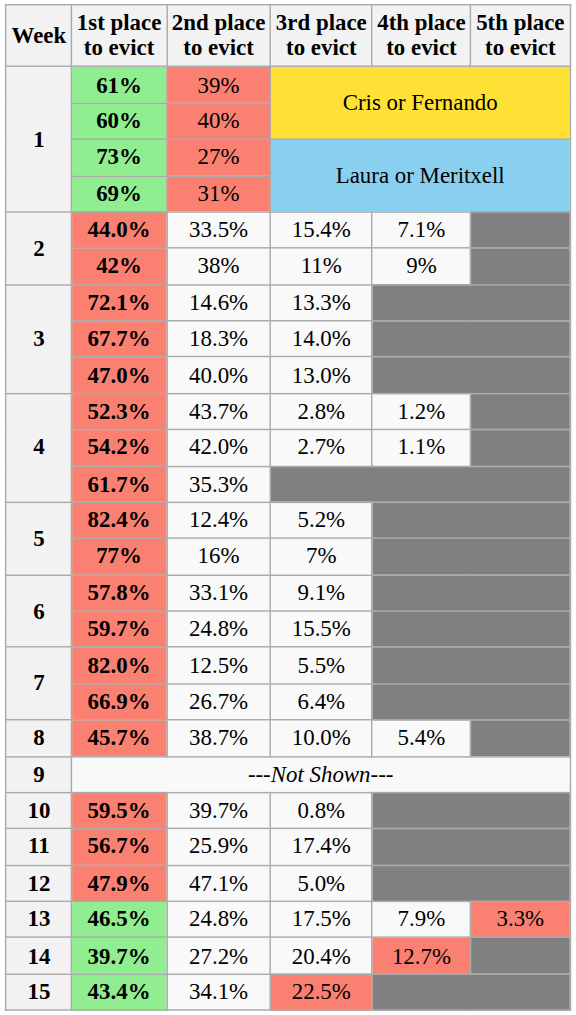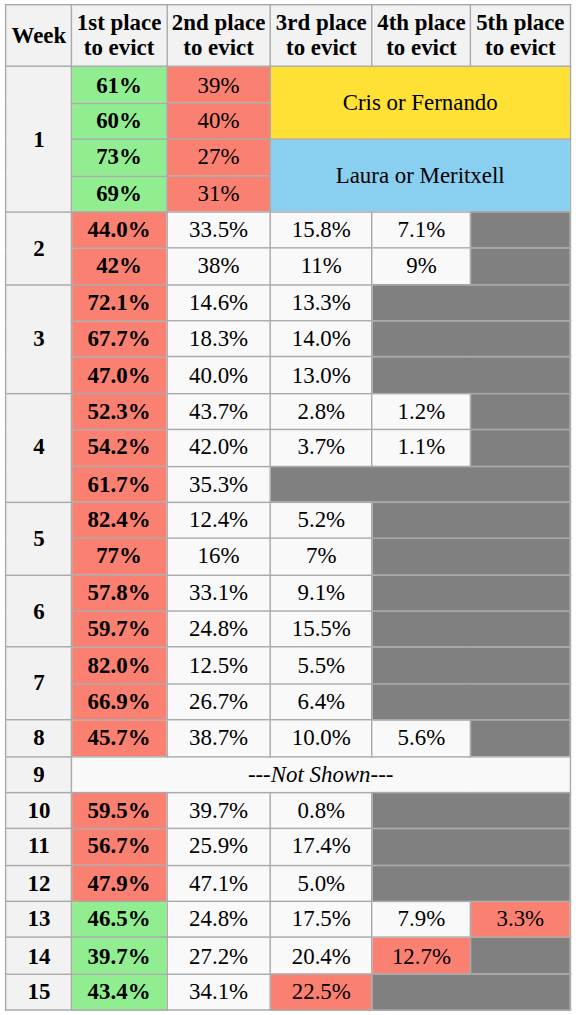 <table class="wikitable" style="margin:1em auto; text-align:center">
 <tr>
 <th>Week</th>
 <th>1st place<br>to evict</th>
 <th>2nd place<br>to evict</th>
 <th>3rd place<br>to evict</th>
 <th>4th place<br>to evict</th>
 <th>5th place<br>to evict</th>
 </tr>
 <tr>
 <th rowspan=4>1</th>
 <td bgcolor="lightgreen"><strong>61%</strong></td>
 <td bgcolor="#fa8072">39%</td>
 <td bgcolor="#FFE135" rowspan=2 colspan=3>Cris or Fernando</td>
 </tr>
 <tr>
 <td bgcolor="lightgreen"><strong>60%</strong></td>
 <td bgcolor="#fa8072">40%</td>
 </tr>
 <tr>
 <td bgcolor="lightgreen"><strong>73%</strong></td>
 <td bgcolor="#fa8072">27%</td>
 <td bgcolor="#89CFF0" rowspan=2 colspan=3>Laura or Meritxell</td>
 </tr>
 <tr>
 <td bgcolor="lightgreen"><strong>69%</strong></td>
 <td bgcolor="#fa8072">31%</td>
 </tr>
 <tr>
 <th rowspan=2>2</th>
 <td bgcolor="#fa8072"><strong>44.0%</strong></td>
 <td>33.5%</td>
-<td>15.4%</td>
+<td>15.8%</td>
 <td>7.1%</td>
 <td bgcolor="grey"></td>
 </tr>
 <tr>
 <td bgcolor="#fa8072"><strong>42%</strong></td>
 <td>38%</td>
 <td>11%</td>
 <td>9%</td>
 <td bgcolor="grey"></td>
 </tr>
 <tr>
 <th rowspan=3>3</th>
 <td bgcolor="#fa8072"><strong>72.1%</strong></td>
 <td>14.6%</td>
 <td>13.3%</td>
 <td colspan=2 bgcolor="grey"></td>
 </tr>
 <tr>
 <td bgcolor="#fa8072"><strong>67.7%</strong></td>
 <td>18.3%</td>
 <td>14.0%</td>
 <td colspan=2 bgcolor="grey"></td>
 </tr>
 <tr>
 <td bgcolor="#fa8072"><strong>47.0%</strong></td>
 <td>40.0%</td>
 <td>13.0%</td>
 <td colspan=2 bgcolor="grey"></td>
 </tr>
 <tr>
 <th rowspan=3>4</th>
 <td bgcolor="#fa8072"><strong>52.3%</strong></td>
 <td>43.7%</td>
 <td>2.8%</td>
 <td>1.2%</td>
 <td bgcolor="grey"></td>
 </tr>
 <tr>
 <td bgcolor="#fa8072"><strong>54.2%</strong></td>
 <td>42.0%</td>
-<td>2.7%</td>
+<td>3.7%</td>
 <td>1.1%</td>
 <td bgcolor="grey"></td>
 </tr>
 <tr>
 <td bgcolor="#fa8072"><strong>61.7%</strong></td>
 <td>35.3%</td>
 <td bgcolor="grey" colspan=3></td>
 </tr>
 <tr>
 <th rowspan=2>5</th>
 <td bgcolor="#fa8072"><strong>82.4%</strong></td>
 <td>12.4%</td>
 <td>5.2%</td>
 <td colspan=2 bgcolor="grey"></td>
 </tr>
 <tr>
 <td bgcolor="#fa8072"><strong>77%</strong></td>
 <td>16%</td>
 <td>7%</td>
 <td colspan=2 bgcolor="grey"></td>
 </tr>
 <tr>
 <th rowspan=2>6</th>
 <td bgcolor="#fa8072"><strong>57.8%</strong></td>
 <td>33.1%</td>
 <td>9.1%</td>
 <td colspan=2 bgcolor="grey"></td>
 </tr>
 <tr>
 <td bgcolor="#fa8072"><strong>59.7%</strong></td>
 <td>24.8%</td>
 <td>15.5%</td>
 <td colspan=2 bgcolor="grey"></td>
 </tr>
 <tr>
 <th rowspan=2>7</th>
 <td bgcolor="#fa8072"><strong>82.0%</strong></td>
 <td>12.5%</td>
 <td>5.5%</td>
 <td colspan=2 bgcolor="grey"></td>
 </tr>
 <tr>
 <td bgcolor="#fa8072"><strong>66.9%</strong></td>
 <td>26.7%</td>
 <td>6.4%</td>
 <td colspan=2 bgcolor="grey"></td>
 </tr>
 <tr>
 <th>8</th>
 <td bgcolor="#fa8072"><strong>45.7%</strong></td>
 <td>38.7%</td>
 <td>10.0%</td>
-<td>5.4%</td>
+<td>5.6%</td>
 <td bgcolor="grey"></td>
 </tr>
 <tr>
 <th>9</th>
 <td colspan=5><em>---Not Shown---</em></td>
 </tr>
 <tr>
 <th>10</th>
 <td bgcolor="#fa8072"><strong>59.5%</strong></td>
 <td>39.7%</td>
 <td>0.8%</td>
 <td colspan=2 bgcolor="grey"></td>
 </tr>
 <tr>
 <th>11</th>
 <td bgcolor="#fa8072"><strong>56.7%</strong></td>
 <td>25.9%</td>
 <td>17.4%</td>
 <td colspan=2 bgcolor="grey"></td>
 </tr>
 <tr>
 <th>12</th>
 <td bgcolor="#fa8072"><strong>47.9%</strong></td>
 <td>47.1%</td>
 <td>5.0%</td>
 <td colspan=2 bgcolor="grey"></td>
 </tr>
 <tr>
 <th>13</th>
 <td bgcolor="lightgreen"><strong>46.5%</strong></td>
 <td>24.8%</td>
 <td>17.5%</td>
 <td>7.9%</td>
 <td bgcolor="#fa8072">3.3%</td>
 </tr>
 <tr>
 <th>14</th>
 <td bgcolor="lightgreen"><strong>39.7%</strong></td>
 <td>27.2%</td>
 <td>20.4%</td>
 <td bgcolor="#fa8072">12.7%</td>
 <td bgcolor="grey"></td>
 </tr>
 <tr>
 <th>15</th>
 <td bgcolor="lightgreen"><strong>43.4%</strong></td>
 <td>34.1%</td>
 <td bgcolor="#fa8072">22.5%</td>
 <td colspan=2 bgcolor="grey"></td>
 </tr>
 </table>
